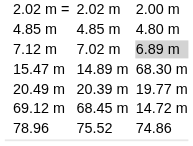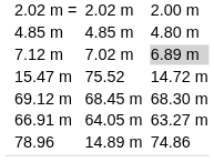 <table>
 <tr>
 <td></td>
 <td></td>
 <td>2.02 m =</td>
 <td></td>
 <td>2.02 m</td>
 <td></td>
 <td>2.00 m </td>
 </tr>
 <tr>
 <td></td>
 <td></td>
 <td>4.85 m </td>
 <td></td>
 <td>4.85 m </td>
 <td></td>
 <td>4.80 m </td>
 </tr>
 <tr>
 <td></td>
 <td></td>
 <td>7.12 m </td>
 <td></td>
 <td>7.02 m </td>
 <td></td>
 <td style="background: lightgrey;">6.89 m </td>
 </tr>
 <tr>
 <td></td>
 <td></td>
 <td>15.47 m </td>
 <td></td>
-<td>14.89 m </td>
+<td>75.52</td>
 <td></td>
-<td>68.30 m</td>
-</tr>
-<tr>
-<td></td>
-<td></td>
-<td>20.49 m</td>
-<td></td>
-<td>20.39 m</td>
-<td></td>
-<td>19.77 m</td>
+<td>14.72 m </td>
 </tr>
 <tr>
 <td></td>
 <td></td>
 <td>69.12 m </td>
 <td></td>
 <td>68.45 m </td>
 <td></td>
-<td>14.72 m </td>
+<td>68.30 m</td>
+</tr>
+<tr>
+<td></td>
+<td></td>
+<td>66.91 m </td>
+<td></td>
+<td>64.05 m</td>
+<td></td>
+<td>63.27 m</td>
 </tr>
 <tr>
 <td></td>
 <td></td>
 <td>78.96</td>
 <td></td>
-<td>75.52</td>
+<td>14.89 m </td>
 <td></td>
 <td>74.86</td>
 </tr>
 <tr style="background:#e8e8e8;">
 <td colspan=7></td>
 </tr>
 </table>
